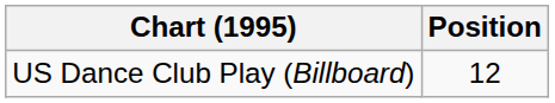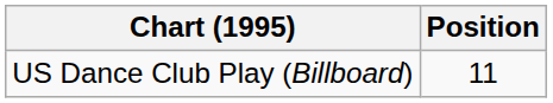 <table class="wikitable">
 <tr>
 <th>Chart (1995)</th>
 <th>Position</th>
 </tr>
 <tr>
 <td>US Dance Club Play (<em>Billboard</em>)</td>
-<td align="center">12</td>
+<td align="center">11</td>
 </tr>
 </table>
